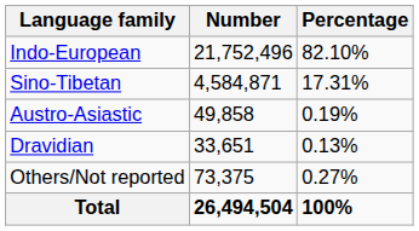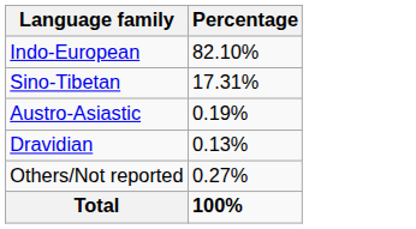 <table class="wikitable">
 <tr>
 <th>Language family</th>
-<th>Number</th>
 <th>Percentage</th>
 </tr>
 <tr>
 <td><a href='#'>Indo-European</a></td>
-<td>21,752,496</td>
 <td>82.10%</td>
 </tr>
 <tr>
 <td><a href='#'>Sino-Tibetan</a></td>
-<td>4,584,871</td>
 <td>17.31%</td>
 </tr>
 <tr>
 <td><a href='#'>Austro-Asiastic</a></td>
-<td>49,858</td>
 <td>0.19%</td>
 </tr>
 <tr>
 <td><a href='#'>Dravidian</a></td>
-<td>33,651</td>
 <td>0.13%</td>
 </tr>
 <tr>
 <td>Others/Not reported</td>
-<td>73,375</td>
 <td>0.27%</td>
 </tr>
 <tr>
 <th>Total</th>
-<td><strong>26,494,504</strong></td>
 <td><strong>100%</strong></td>
 </tr>
 </table>
